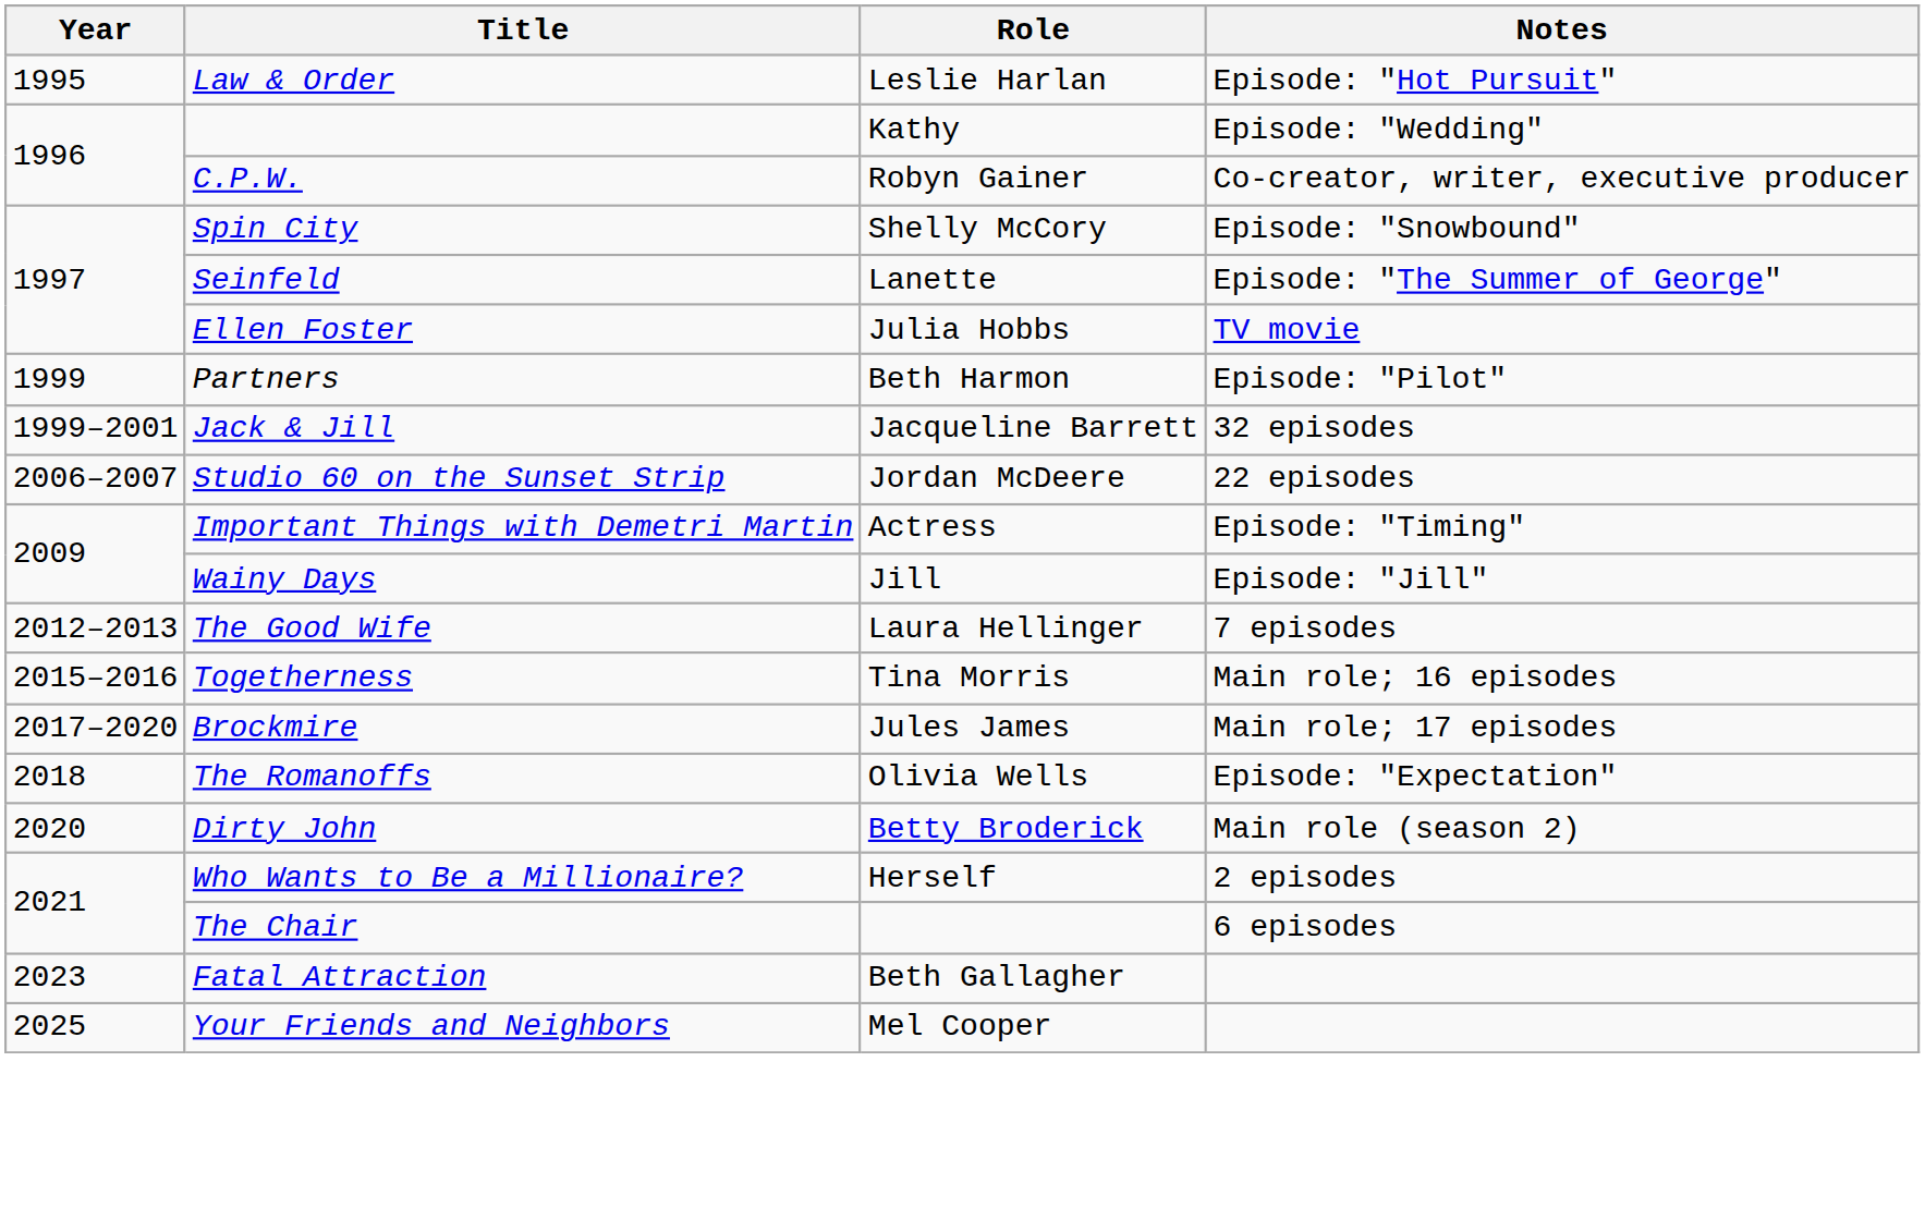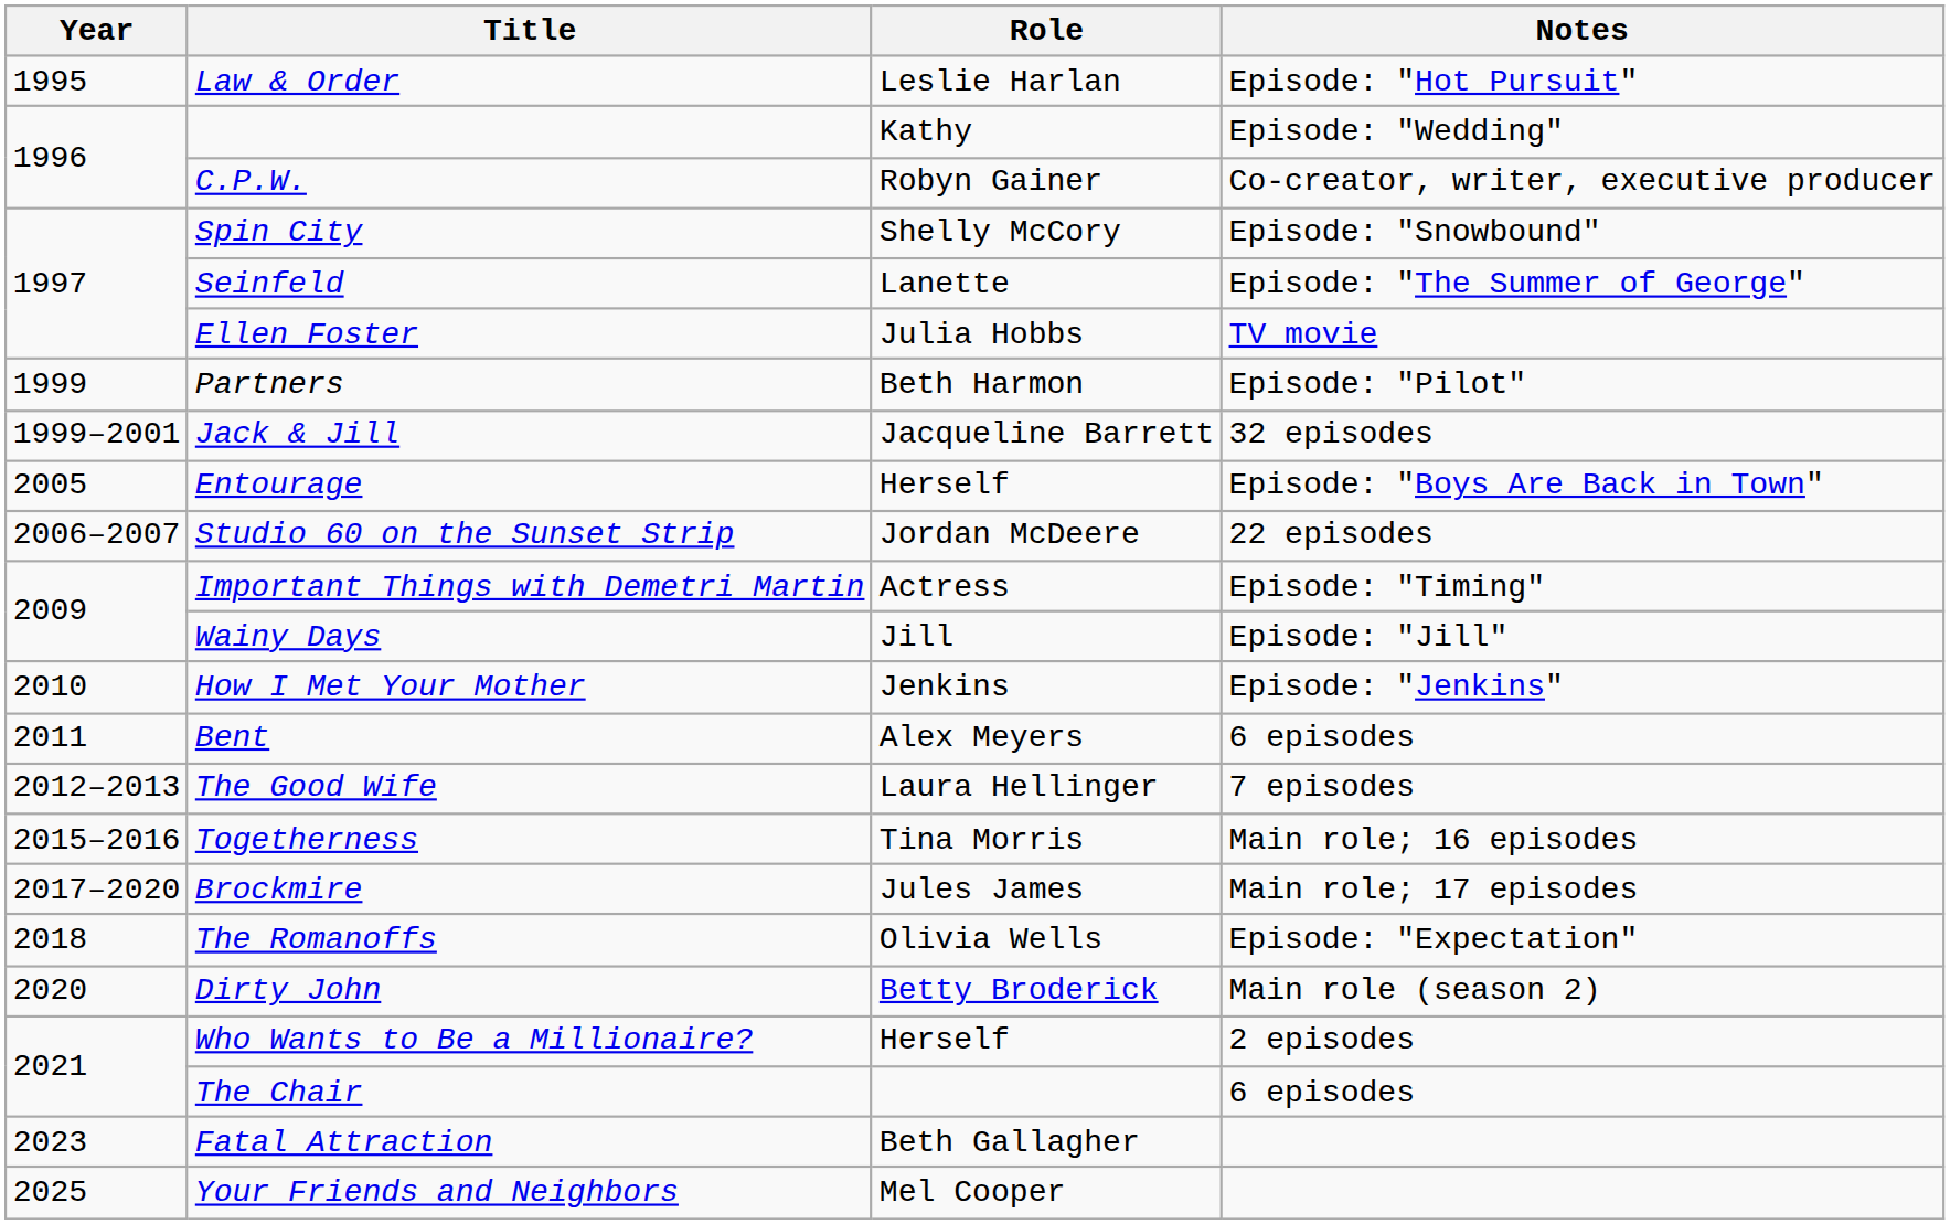 <table class="wikitable sortable">
 <tr>
 <th>Year</th>
 <th>Title</th>
 <th>Role</th>
 <th class="unsortable">Notes</th>
 </tr>
 <tr>
 <td>1995</td>
 <td><em><a href='#'>Law & Order</a></em></td>
 <td>Leslie Harlan</td>
 <td>Episode: "<a href='#'>Hot Pursuit</a>"</td>
 </tr>
 <tr>
 <td rowspan="2">1996</td>
 <td><em></em></td>
 <td>Kathy</td>
 <td>Episode: "Wedding"</td>
 </tr>
 <tr>
 <td><em><a href='#'>C.P.W.</a></em></td>
 <td>Robyn Gainer</td>
 <td>Co-creator, writer, executive producer</td>
 </tr>
 <tr>
 <td rowspan="3">1997</td>
 <td><em><a href='#'>Spin City</a></em></td>
 <td>Shelly McCory</td>
 <td>Episode: "Snowbound"</td>
 </tr>
 <tr>
 <td><em><a href='#'>Seinfeld</a></em></td>
 <td>Lanette</td>
 <td>Episode: "<a href='#'>The Summer of George</a>"</td>
 </tr>
 <tr>
 <td><em><a href='#'>Ellen Foster</a></em></td>
 <td>Julia Hobbs</td>
 <td><a href='#'>TV movie</a></td>
 </tr>
 <tr>
 <td>1999</td>
 <td><em>Partners</em></td>
 <td>Beth Harmon</td>
 <td>Episode: "Pilot"</td>
 </tr>
 <tr>
 <td>1999–2001</td>
 <td><em><a href='#'>Jack & Jill</a></em></td>
 <td>Jacqueline Barrett</td>
 <td>32 episodes</td>
 </tr>
 <tr>
+<td>2005</td>
+<td><em><a href='#'>Entourage</a></em></td>
+<td>Herself</td>
+<td>Episode: "<a href='#'>Boys Are Back in Town</a>"</td>
+</tr>
+<tr>
 <td>2006–2007</td>
 <td><em><a href='#'>Studio 60 on the Sunset Strip</a></em></td>
 <td>Jordan McDeere</td>
 <td>22 episodes</td>
 </tr>
 <tr>
 <td rowspan="2">2009</td>
 <td><em><a href='#'>Important Things with Demetri Martin</a></em></td>
 <td>Actress</td>
 <td>Episode: "Timing"</td>
 </tr>
 <tr>
 <td><em><a href='#'>Wainy Days</a></em></td>
 <td>Jill</td>
 <td>Episode: "Jill"</td>
+</tr>
+<tr>
+<td>2010</td>
+<td><em><a href='#'>How I Met Your Mother</a></em></td>
+<td>Jenkins</td>
+<td>Episode: "<a href='#'>Jenkins</a>"</td>
+</tr>
+<tr>
+<td>2011</td>
+<td><em><a href='#'>Bent</a></em></td>
+<td>Alex Meyers</td>
+<td>6 episodes</td>
 </tr>
 <tr>
 <td>2012–2013</td>
 <td><em><a href='#'>The Good Wife</a></em></td>
 <td>Laura Hellinger</td>
 <td>7 episodes</td>
 </tr>
 <tr>
 <td>2015–2016</td>
 <td><em><a href='#'>Togetherness</a></em></td>
 <td>Tina Morris</td>
 <td>Main role; 16 episodes</td>
 </tr>
 <tr>
 <td>2017–2020</td>
 <td><em><a href='#'>Brockmire</a></em></td>
 <td>Jules James</td>
 <td>Main role; 17 episodes</td>
 </tr>
 <tr>
 <td>2018</td>
 <td><em><a href='#'>The Romanoffs</a></em></td>
 <td>Olivia Wells</td>
 <td>Episode: "Expectation"</td>
 </tr>
 <tr>
 <td>2020</td>
 <td><em><a href='#'>Dirty John</a></em></td>
 <td><a href='#'>Betty Broderick</a></td>
 <td>Main role (season 2)</td>
 </tr>
 <tr>
 <td rowspan="2">2021</td>
 <td><em><a href='#'>Who Wants to Be a Millionaire?</a></em></td>
 <td>Herself</td>
 <td>2 episodes</td>
 </tr>
 <tr>
 <td><em><a href='#'>The Chair</a></em></td>
 <td></td>
 <td>6 episodes</td>
 </tr>
 <tr>
 <td>2023</td>
 <td><em><a href='#'>Fatal Attraction</a></em></td>
 <td>Beth Gallagher</td>
 <td></td>
 </tr>
 <tr>
 <td>2025</td>
 <td><em><a href='#'>Your Friends and Neighbors</a></em></td>
 <td>Mel Cooper</td>
 <td></td>
 </tr>
 </table>
